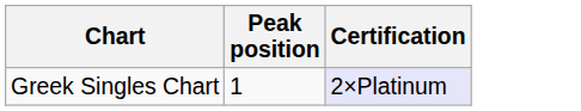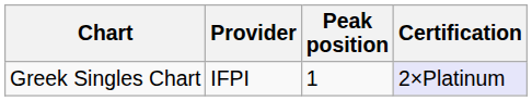 <table class="wikitable">
 <tr>
 <th>Chart</th>
+<th>Provider</th>
 <th>Peak<br>position</th>
 <th>Certification</th>
 </tr>
 <tr>
 <td>Greek Singles Chart</td>
+<td>IFPI</td>
 <td>1</td>
 <td style="background: lavender;">2×Platinum</td>
 </tr>
 </table>
